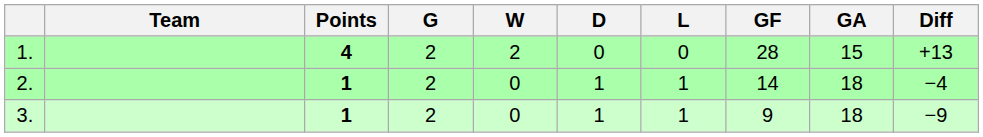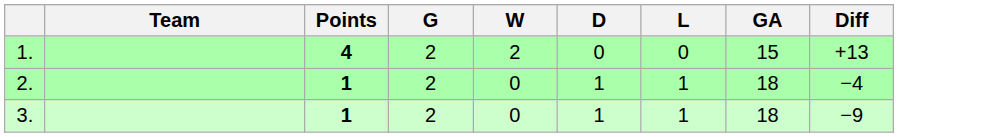 <table class=wikitable style="text-align:center">
 <tr bgcolor="#DCDCDC">
 <th width="25"></th>
 <th width="200">Team</th>
 <th width="60">Points</th>
 <th width="60">G</th>
 <th width="60">W</th>
 <th width="60">D</th>
 <th width="60">L</th>
-<th width="60">GF</th>
 <th width="60">GA</th>
 <th width="60">Diff</th>
 </tr>
 <tr bgcolor=#AAFFAA>
 <td>1.</td>
 <td align=left></td>
 <td><strong>4</strong></td>
 <td>2</td>
 <td>2</td>
 <td>0</td>
 <td>0</td>
-<td>28</td>
 <td>15</td>
 <td>+13</td>
 </tr>
 <tr bgcolor=#AAFFAA>
 <td>2.</td>
 <td align=left></td>
 <td><strong>1</strong></td>
 <td>2</td>
 <td>0</td>
 <td>1</td>
 <td>1</td>
-<td>14</td>
 <td>18</td>
 <td>−4</td>
 </tr>
 <tr bgcolor=#CCFFCC>
 <td>3.</td>
 <td align=left></td>
 <td><strong>1</strong></td>
 <td>2</td>
 <td>0</td>
 <td>1</td>
 <td>1</td>
-<td>9</td>
 <td>18</td>
 <td>−9</td>
 </tr>
 </table>
